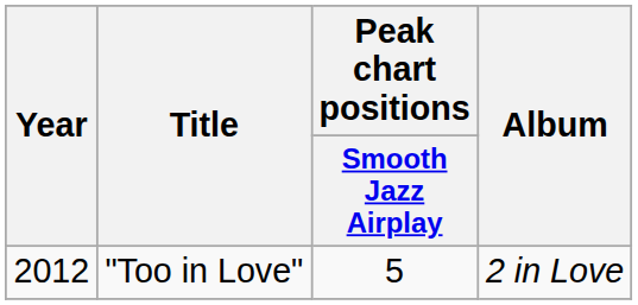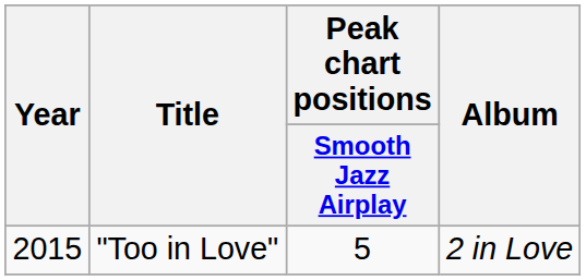 <table class="wikitable" style="text-align:center";>
 <tr>
 <th rowspan="2">Year</th>
 <th rowspan="2">Title</th>
 <th colspan="1">Peak chart positions</th>
 <th rowspan="2">Album</th>
 </tr>
 <tr style="font-size:smaller;">
 <th style="width:50px;"><a href='#'>Smooth Jazz<br>Airplay</a><br></th>
 </tr>
 <tr>
-<td>2012</td>
+<td>2015</td>
 <td align="left">"Too in Love" <br></td>
 <td>5</td>
 <td><em>2 in Love</em></td>
 </tr>
 </table>
